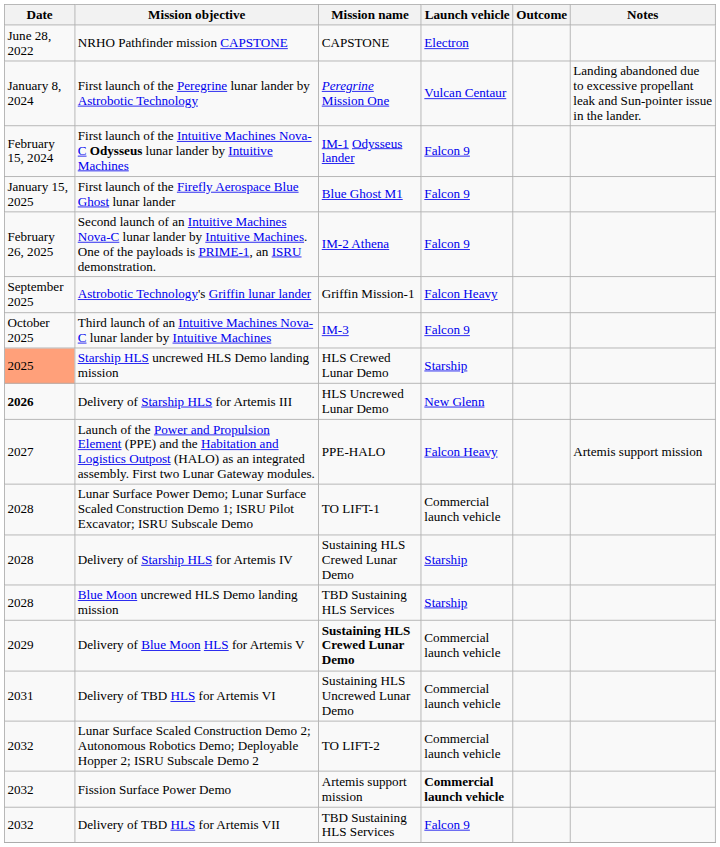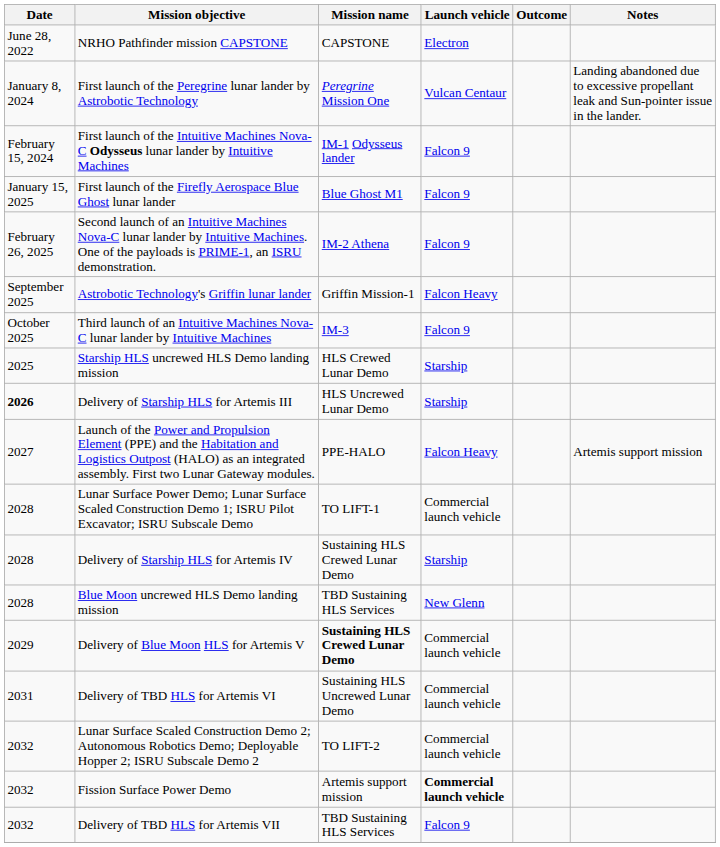 <table class="wikitable">
 <tr>
 <th>Date</th>
 <th>Mission objective</th>
 <th>Mission name</th>
 <th>Launch vehicle</th>
 <th>Outcome</th>
 <th>Notes</th>
 </tr>
 <tr>
 <td>June 28, 2022</td>
 <td>NRHO Pathfinder mission <a href='#'>CAPSTONE</a></td>
 <td>CAPSTONE</td>
 <td><a href='#'>Electron</a></td>
 <td></td>
 <td></td>
 </tr>
 <tr>
 <td>January 8, 2024</td>
 <td>First launch of the <a href='#'>Peregrine</a> lunar lander by <a href='#'>Astrobotic Technology</a></td>
 <td><a href='#'><em>Peregrine</em> Mission One</a></td>
 <td><a href='#'>Vulcan Centaur</a></td>
 <td></td>
 <td>Landing abandoned due to excessive propellant leak and Sun-pointer issue in the lander.</td>
 </tr>
 <tr>
 <td>February 15, 2024</td>
 <td>First launch of the <a href='#'>Intuitive Machines Nova-C</a> <strong>Odysseus</strong> lunar lander by <a href='#'>Intuitive Machines</a></td>
 <td><a href='#'>IM-1</a> <a href='#'>Odysseus lander</a></td>
 <td><a href='#'>Falcon 9</a></td>
 <td></td>
 <td></td>
 </tr>
 <tr>
 <td>January 15, 2025</td>
 <td>First launch of the <a href='#'>Firefly Aerospace Blue Ghost</a> lunar lander</td>
 <td><a href='#'>Blue Ghost M1</a></td>
 <td><a href='#'>Falcon 9</a></td>
 <td></td>
 <td></td>
 </tr>
 <tr>
 <td>February 26, 2025</td>
 <td>Second launch of an <a href='#'>Intuitive Machines Nova-C</a> lunar lander by <a href='#'>Intuitive Machines</a>. One of the payloads is <a href='#'>PRIME-1</a>, an <a href='#'>ISRU</a> demonstration.</td>
 <td><a href='#'>IM-2 Athena</a></td>
 <td><a href='#'>Falcon 9</a></td>
 <td></td>
 <td></td>
 </tr>
 <tr>
 <td>September 2025</td>
 <td><a href='#'>Astrobotic Technology</a>'s <a href='#'>Griffin lunar lander</a></td>
 <td>Griffin Mission-1</td>
 <td><a href='#'>Falcon Heavy</a></td>
 <td></td>
 <td></td>
 </tr>
 <tr>
 <td>October 2025</td>
 <td>Third launch of an <a href='#'>Intuitive Machines Nova-C</a> lunar lander by <a href='#'>Intuitive Machines</a></td>
 <td><a href='#'>IM-3</a></td>
 <td><a href='#'>Falcon 9</a></td>
 <td></td>
 <td></td>
 </tr>
 <tr>
-<td style="background: lightsalmon;">2025</td>
+<td>2025</td>
 <td><a href='#'>Starship HLS</a> uncrewed HLS Demo landing mission</td>
 <td>HLS Crewed Lunar Demo</td>
 <td><a href='#'>Starship</a></td>
 <td></td>
 <td></td>
 </tr>
 <tr>
 <td><strong>2026</strong></td>
 <td>Delivery of <a href='#'>Starship HLS</a> for Artemis III</td>
 <td>HLS Uncrewed Lunar Demo</td>
-<td><a href='#'>New Glenn</a></td>
+<td><a href='#'>Starship</a></td>
 <td></td>
 <td></td>
 </tr>
 <tr>
 <td>2027</td>
 <td>Launch of the <a href='#'>Power and Propulsion Element</a> (PPE) and the <a href='#'>Habitation and Logistics Outpost</a> (HALO) as an integrated assembly. First two Lunar Gateway modules.</td>
 <td>PPE-HALO</td>
 <td><a href='#'>Falcon Heavy</a></td>
 <td></td>
 <td>Artemis support mission</td>
 </tr>
 <tr>
 <td>2028</td>
 <td>Lunar Surface Power Demo; Lunar Surface Scaled Construction Demo 1; ISRU Pilot Excavator; ISRU Subscale Demo</td>
 <td>TO LIFT-1</td>
 <td>Commercial launch vehicle</td>
 <td></td>
 <td></td>
 </tr>
 <tr>
 <td>2028</td>
 <td>Delivery of <a href='#'>Starship HLS</a> for Artemis IV</td>
 <td>Sustaining HLS Crewed Lunar Demo</td>
 <td><a href='#'>Starship</a></td>
 <td></td>
 <td></td>
 </tr>
 <tr>
 <td>2028</td>
 <td><a href='#'>Blue Moon</a> uncrewed HLS Demo landing mission</td>
 <td>TBD Sustaining HLS Services</td>
-<td><a href='#'>Starship</a></td>
+<td><a href='#'>New Glenn</a></td>
 <td></td>
 <td></td>
 </tr>
 <tr>
 <td>2029</td>
 <td>Delivery of <a href='#'>Blue Moon</a> <a href='#'>HLS</a> for Artemis V</td>
 <td><strong>Sustaining HLS Crewed Lunar Demo</strong></td>
 <td>Commercial launch vehicle</td>
 <td></td>
 <td></td>
 </tr>
 <tr>
 <td>2031</td>
 <td>Delivery of TBD <a href='#'>HLS</a> for Artemis VI</td>
 <td>Sustaining HLS Uncrewed Lunar Demo</td>
 <td>Commercial launch vehicle</td>
 <td></td>
 <td></td>
 </tr>
 <tr>
 <td>2032</td>
 <td>Lunar Surface Scaled Construction Demo 2; Autonomous Robotics Demo; Deployable Hopper 2; ISRU Subscale Demo 2</td>
 <td>TO LIFT-2</td>
 <td>Commercial launch vehicle</td>
 <td></td>
 <td></td>
 </tr>
 <tr>
 <td>2032</td>
 <td>Fission Surface Power Demo</td>
 <td>Artemis support mission</td>
 <td><strong>Commercial launch vehicle</strong></td>
 <td></td>
 <td></td>
 </tr>
 <tr>
 <td>2032</td>
 <td>Delivery of TBD <a href='#'>HLS</a> for Artemis VII</td>
 <td>TBD Sustaining HLS Services</td>
 <td><a href='#'>Falcon 9</a></td>
 <td></td>
 <td></td>
 </tr>
 <tr>
 </tr>
 </table>
